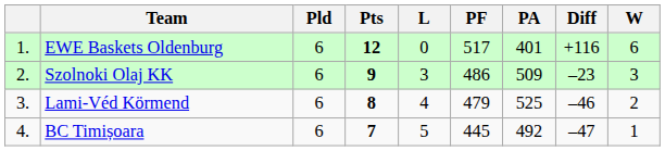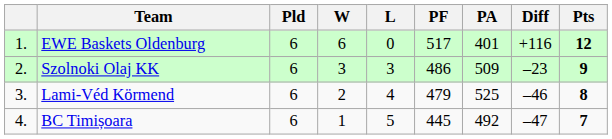 <table class="wikitable" style="text-align:center">
 <tr>
 <th width=25></th>
 <th width=220>Team</th>
 <th width=40>Pld</th>
-<th width=40>Pts</th>
+<th width=40>W</th>
 <th width=40>L</th>
 <th width=40>PF</th>
 <th width=40>PA</th>
 <th width=40>Diff</th>
-<th width=40>W</th>
+<th width=40>Pts</th>
 </tr>
 <tr bgcolor=ccffcc>
 <td>1.</td>
 <td align=left> <a href='#'>EWE Baskets Oldenburg</a></td>
 <td>6</td>
-<td><strong>12</strong></td>
+<td>6</td>
 <td>0</td>
 <td>517</td>
 <td>401</td>
 <td>+116</td>
-<td>6</td>
+<td><strong>12</strong></td>
 </tr>
 <tr bgcolor=ccffcc>
 <td>2.</td>
 <td align=left> <a href='#'>Szolnoki Olaj KK</a></td>
 <td>6</td>
-<td><strong>9</strong></td>
+<td>3</td>
 <td>3</td>
 <td>486</td>
 <td>509</td>
 <td>–23</td>
-<td>3</td>
+<td><strong>9</strong></td>
 </tr>
 <tr>
 <td>3.</td>
 <td align=left> <a href='#'>Lami-Véd Körmend</a></td>
 <td>6</td>
-<td><strong>8</strong></td>
+<td>2</td>
 <td>4</td>
 <td>479</td>
 <td>525</td>
 <td>–46</td>
-<td>2</td>
+<td><strong>8</strong></td>
 </tr>
 <tr>
 <td>4.</td>
 <td align=left> <a href='#'>BC Timișoara</a></td>
 <td>6</td>
-<td><strong>7</strong></td>
+<td>1</td>
 <td>5</td>
 <td>445</td>
 <td>492</td>
 <td>–47</td>
-<td>1</td>
+<td><strong>7</strong></td>
 </tr>
 </table>
